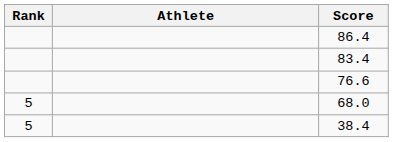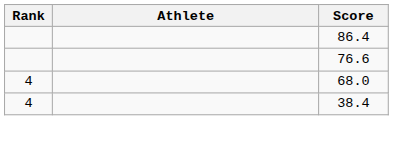 <table class=wikitable style="text-align:center">
 <tr>
 <th width=40>Rank</th>
 <th width=250>Athlete</th>
 <th width=60>Score</th>
 </tr>
 <tr>
 <td></td>
 <td align=left></td>
 <td>86.4</td>
 </tr>
 <tr>
 <td></td>
 <td align=left></td>
-<td>83.4</td>
-</tr>
-<tr>
-<td></td>
-<td align=left></td>
 <td>76.6</td>
 </tr>
 <tr>
-<td>5</td>
+<td>4</td>
 <td align=left></td>
 <td>68.0</td>
 </tr>
 <tr>
-<td>5</td>
+<td>4</td>
 <td align=left></td>
 <td>38.4</td>
 </tr>
 </table>
